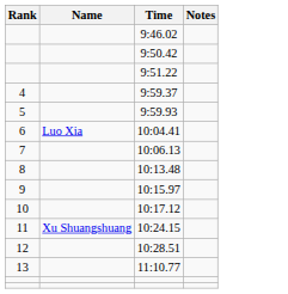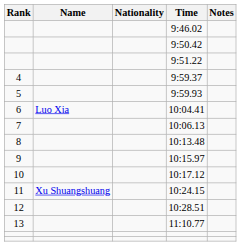 <table class="wikitable sortable" style="text-align:center">
 <tr>
 <th>Rank</th>
 <th>Name</th>
+<th>Nationality</th>
 <th>Time</th>
 <th>Notes</th>
 </tr>
 <tr>
 <td></td>
+<td align=left></td>
 <td align=left></td>
 <td>9:46.02</td>
 <td></td>
 </tr>
 <tr>
 <td></td>
 <td align=left></td>
+<td align=left></td>
 <td>9:50.42</td>
 <td></td>
 </tr>
 <tr>
 <td></td>
+<td align=left></td>
 <td align=left></td>
 <td>9:51.22</td>
 <td></td>
 </tr>
 <tr>
 <td>4</td>
 <td align=left></td>
+<td align=left></td>
 <td>9:59.37</td>
 <td></td>
 </tr>
 <tr>
 <td>5</td>
+<td align=left></td>
 <td align=left></td>
 <td>9:59.93</td>
 <td></td>
 </tr>
 <tr>
 <td>6</td>
 <td align=left><a href='#'>Luo Xia</a></td>
+<td align=left></td>
 <td>10:04.41</td>
 <td></td>
 </tr>
 <tr>
 <td>7</td>
+<td align=left></td>
 <td align=left></td>
 <td>10:06.13</td>
 <td></td>
 </tr>
 <tr>
 <td>8</td>
 <td align=left></td>
+<td align=left></td>
 <td>10:13.48</td>
 <td></td>
 </tr>
 <tr>
 <td>9</td>
+<td align=left></td>
 <td align=left></td>
 <td>10:15.97</td>
 <td></td>
 </tr>
 <tr>
 <td>10</td>
 <td align=left></td>
+<td align=left></td>
 <td>10:17.12</td>
 <td></td>
 </tr>
 <tr>
 <td>11</td>
 <td align=left><a href='#'>Xu Shuangshuang</a></td>
+<td align=left></td>
 <td>10:24.15</td>
 <td></td>
 </tr>
 <tr>
 <td>12</td>
+<td align=left></td>
 <td align=left></td>
 <td>10:28.51</td>
 <td></td>
 </tr>
 <tr>
 <td>13</td>
 <td align=left></td>
+<td align=left></td>
 <td>11:10.77</td>
 <td></td>
 </tr>
 <tr>
 <td></td>
+<td align=left></td>
 <td align=left></td>
 <td></td>
 <td></td>
 </tr>
 <tr>
 <td></td>
 <td align=left></td>
+<td align=left></td>
 <td></td>
 <td></td>
 </tr>
 </table>
